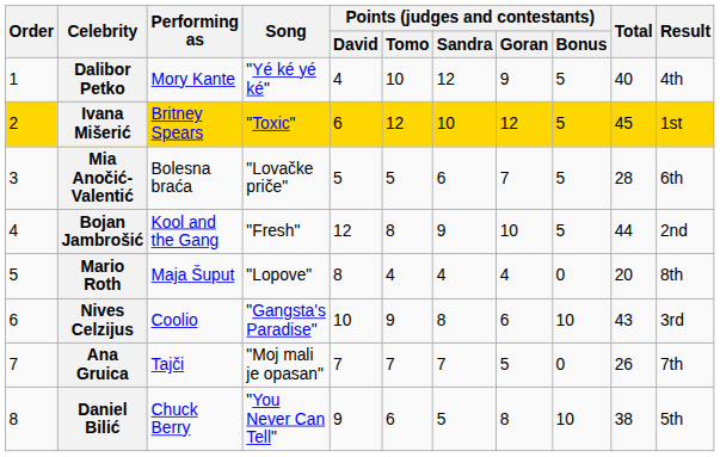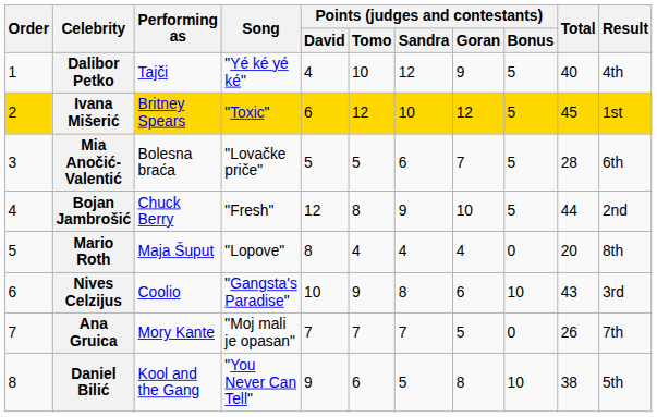 <table class=wikitable>
 <tr>
 <th rowspan="2">Order</th>
 <th rowspan="2">Celebrity</th>
 <th rowspan="2">Performing as</th>
 <th rowspan="2">Song</th>
 <th colspan="5" style="width:50%;">Points (judges and contestants)</th>
 <th rowspan="2">Total</th>
 <th rowspan="2">Result</th>
 </tr>
 <tr>
 <th style="width:10%;">David</th>
 <th style="width:10%;">Tomo</th>
 <th style="width:10%;">Sandra</th>
 <th style="width:10%;">Goran</th>
 <th style="width:10%;">Bonus</th>
 </tr>
 <tr>
 <td>1</td>
 <th scope="row">Dalibor Petko</th>
-<td><a href='#'>Mory Kante</a></td>
+<td><a href='#'>Tajči</a></td>
 <td>"<a href='#'>Yé ké yé ké</a>"</td>
 <td>4</td>
 <td>10</td>
 <td>12</td>
 <td>9</td>
 <td>5</td>
 <td>40</td>
 <td>4th</td>
 </tr>
 <tr bgcolor="gold">
 <td>2</td>
 <th scope="row">Ivana Mišerić</th>
 <td><a href='#'>Britney Spears</a></td>
 <td>"<a href='#'>Toxic</a>"</td>
 <td>6</td>
 <td>12</td>
 <td>10</td>
 <td>12</td>
 <td>5</td>
 <td>45</td>
 <td>1st</td>
 </tr>
 <tr>
 <td>3</td>
 <th scope="row">Mia Anočić-Valentić</th>
 <td>Bolesna braća</td>
 <td>"Lovačke priče"</td>
 <td>5</td>
 <td>5</td>
 <td>6</td>
 <td>7</td>
 <td>5</td>
 <td>28</td>
 <td>6th</td>
 </tr>
 <tr>
 <td>4</td>
 <th scope="row">Bojan Jambrošić</th>
-<td><a href='#'>Kool and the Gang</a></td>
+<td><a href='#'>Chuck Berry</a></td>
 <td>"Fresh"</td>
 <td>12</td>
 <td>8</td>
 <td>9</td>
 <td>10</td>
 <td>5</td>
 <td>44</td>
 <td>2nd</td>
 </tr>
 <tr>
 <td>5</td>
 <th scope="row">Mario Roth</th>
 <td><a href='#'>Maja Šuput</a></td>
 <td>"Lopove"</td>
 <td>8</td>
 <td>4</td>
 <td>4</td>
 <td>4</td>
 <td>0</td>
 <td>20</td>
 <td>8th</td>
 </tr>
 <tr>
 <td>6</td>
 <th scope="row">Nives Celzijus</th>
 <td><a href='#'>Coolio</a></td>
 <td>"<a href='#'>Gangsta's Paradise</a>"</td>
 <td>10</td>
 <td>9</td>
 <td>8</td>
 <td>6</td>
 <td>10</td>
 <td>43</td>
 <td>3rd</td>
 </tr>
 <tr>
 <td>7</td>
 <th scope="row">Ana Gruica</th>
-<td><a href='#'>Tajči</a></td>
+<td><a href='#'>Mory Kante</a></td>
 <td>"Moj mali je opasan"</td>
 <td>7</td>
 <td>7</td>
 <td>7</td>
 <td>5</td>
 <td>0</td>
 <td>26</td>
 <td>7th</td>
 </tr>
 <tr>
 <td>8</td>
 <th scope="row">Daniel Bilić</th>
-<td><a href='#'>Chuck Berry</a></td>
+<td><a href='#'>Kool and the Gang</a></td>
 <td>"<a href='#'>You Never Can Tell</a>"</td>
 <td>9</td>
 <td>6</td>
 <td>5</td>
 <td>8</td>
 <td>10</td>
 <td>38</td>
 <td>5th</td>
 </tr>
 </table>
